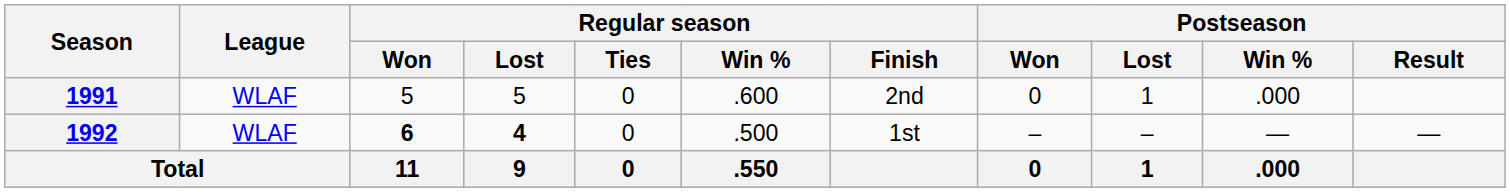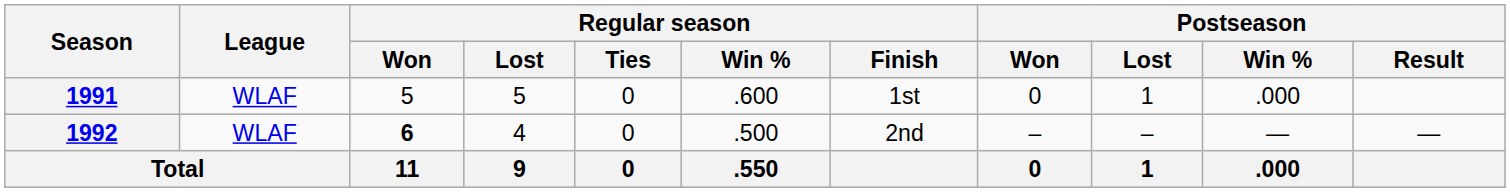 <table class="wikitable" style="font-size:95%; text-align:center; width:65em">
 <tr>
 <th rowspan="2">Season</th>
 <th rowspan="2">League</th>
 <th colspan="5">Regular season</th>
 <th colspan="4">Postseason</th>
 </tr>
 <tr>
 <th>Won</th>
 <th>Lost</th>
 <th>Ties</th>
 <th>Win %</th>
 <th>Finish</th>
 <th>Won</th>
 <th>Lost</th>
 <th>Win %</th>
 <th>Result</th>
 </tr>
 <tr>
 <th><a href='#'>1991</a></th>
 <td><a href='#'>WLAF</a></td>
 <td>5</td>
 <td>5</td>
 <td>0</td>
 <td>.600</td>
-<td>2nd </td>
+<td>1st </td>
 <td>0</td>
 <td>1</td>
 <td>.000</td>
 <td></td>
 </tr>
 <tr>
 <th><a href='#'>1992</a></th>
 <td><a href='#'>WLAF</a></td>
 <td><strong>6</strong></td>
-<td><strong>4</strong></td>
+<td>4</td>
 <td>0</td>
 <td>.500</td>
-<td>1st </td>
+<td>2nd </td>
 <td>–</td>
 <td>–</td>
 <td>—</td>
 <td>—</td>
 </tr>
 <tr>
 <th colspan="2">Total</th>
 <th>11</th>
 <th>9</th>
 <th>0</th>
 <th>.550</th>
 <th></th>
 <th>0</th>
 <th>1</th>
 <th>.000</th>
 <th></th>
 </tr>
 </table>
